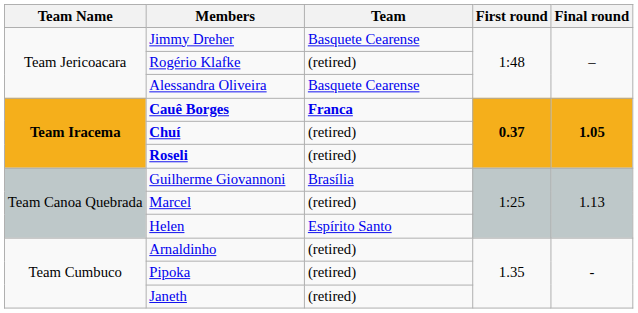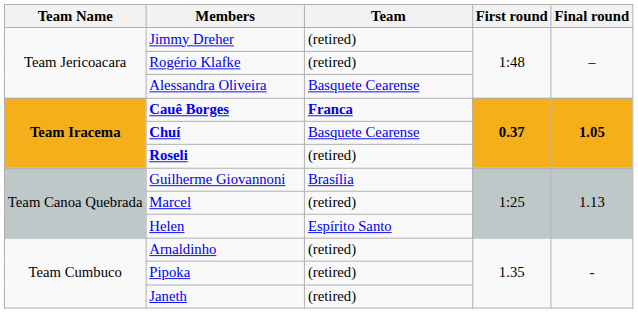 <table class="wikitable">
 <tr>
 <th>Team Name</th>
 <th style="width:165px;">Members</th>
 <th width=175>Team</th>
 <th>First round</th>
 <th>Final round</th>
 </tr>
 <tr>
 <td style="text-align:center;" rowspan=" 3">Team Jericoacara</td>
 <td><a href='#'>Jimmy Dreher</a></td>
-<td><a href='#'>Basquete Cearense</a></td>
+<td>(retired)</td>
 <td style="text-align:center;" rowspan="3">1:48</td>
 <td style="text-align:center;" rowspan="3">–</td>
 </tr>
 <tr>
 <td><a href='#'>Rogério Klafke</a></td>
 <td>(retired)</td>
 </tr>
 <tr>
 <td><a href='#'>Alessandra Oliveira</a></td>
 <td><a href='#'>Basquete Cearense</a></td>
 </tr>
 <tr>
 <td style="background:#F5AF1B; text-align:center;" rowspan="3"><strong>Team Iracema</strong></td>
 <td><strong><a href='#'>Cauê Borges</a></strong></td>
 <td><strong><a href='#'>Franca</a></strong></td>
 <td style="background:#F5AF1B;text-align:center;" rowspan="3"><strong>0.37</strong></td>
 <td style="background:#F5AF1B; text-align:center;" rowspan="3"><strong>1.05</strong></td>
 </tr>
 <tr>
 <td><strong><a href='#'>Chuí</a></strong></td>
-<td>(retired)</td>
+<td><a href='#'>Basquete Cearense</a></td>
 </tr>
 <tr>
 <td><strong><a href='#'>Roseli</a></strong></td>
 <td>(retired)</td>
 </tr>
 <tr>
 <td style="background:#BEC8C9; text-align:center;" rowspan="3">Team Canoa Quebrada</td>
 <td><a href='#'>Guilherme Giovannoni</a></td>
 <td><a href='#'>Brasília</a></td>
 <td style="background:#BEC8C9;text-align:center;" rowspan="3">1:25</td>
 <td style="background:#BEC8C9; text-align:center;" rowspan="3">1.13</td>
 </tr>
 <tr>
 <td><a href='#'>Marcel</a></td>
 <td>(retired)</td>
 </tr>
 <tr>
 <td><a href='#'>Helen</a></td>
 <td><a href='#'>Espírito Santo</a></td>
 </tr>
 <tr>
 <td style="text-align:center;" rowspan="3">Team Cumbuco</td>
 <td><a href='#'>Arnaldinho</a></td>
 <td>(retired)</td>
 <td style="text-align:center;" rowspan="3">1.35</td>
 <td style="text-align:center;" rowspan="3">-</td>
 </tr>
 <tr>
 <td><a href='#'>Pipoka</a></td>
 <td>(retired)</td>
 </tr>
 <tr>
 <td><a href='#'>Janeth</a></td>
 <td>(retired)</td>
 </tr>
 </table>
